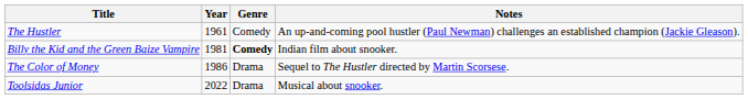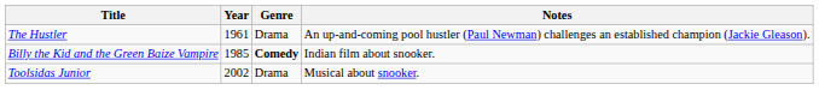 <table class="wikitable">
 <tr>
 <th>Title</th>
 <th>Year</th>
 <th>Genre</th>
 <th>Notes</th>
 </tr>
 <tr>
 <td><em><a href='#'>The Hustler</a></em></td>
 <td>1961</td>
-<td>Comedy</td>
+<td>Drama</td>
 <td>An up-and-coming pool hustler (<a href='#'>Paul Newman</a>) challenges an established champion (<a href='#'>Jackie Gleason</a>).</td>
 </tr>
 <tr>
 <td><em><a href='#'>Billy the Kid and the Green Baize Vampire</a></em></td>
-<td>1981</td>
+<td>1985</td>
 <td><strong>Comedy</strong></td>
 <td>Indian film about snooker.</td>
 </tr>
 <tr>
-<td><em><a href='#'>The Color of Money</a></em></td>
-<td>1986</td>
-<td>Drama</td>
-<td>Sequel to <em>The Hustler</em> directed by <a href='#'>Martin Scorsese</a>.</td>
-</tr>
-<tr>
 <td><em><a href='#'>Toolsidas Junior</a></em></td>
-<td>2022</td>
+<td>2002</td>
 <td>Drama</td>
 <td>Musical about <a href='#'>snooker</a>.</td>
 </tr>
 </table>
